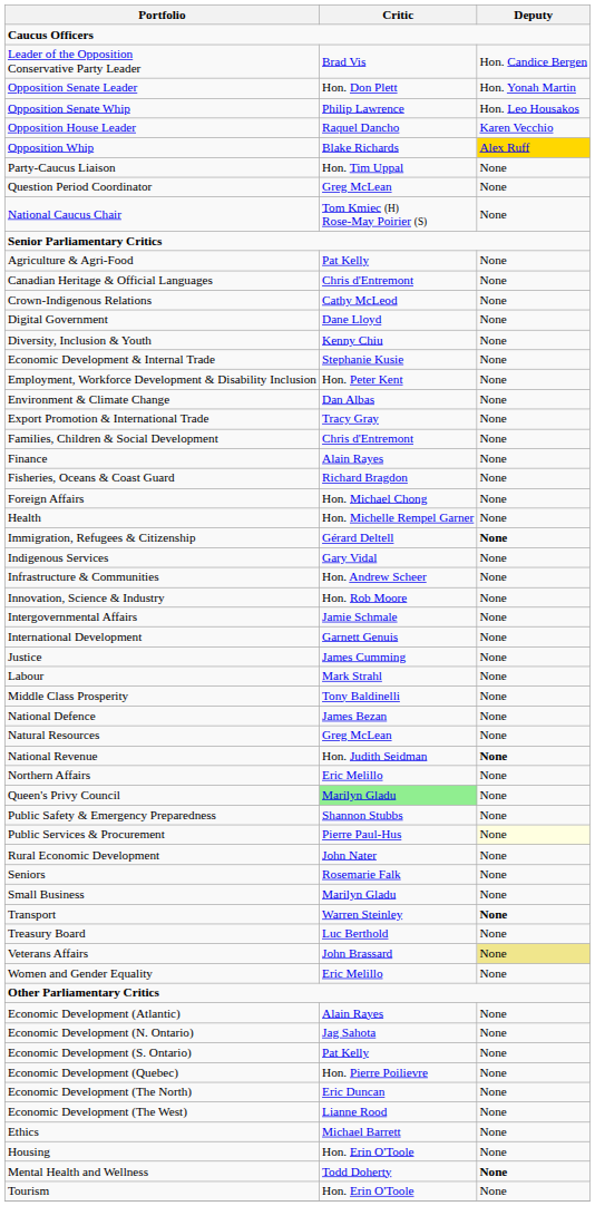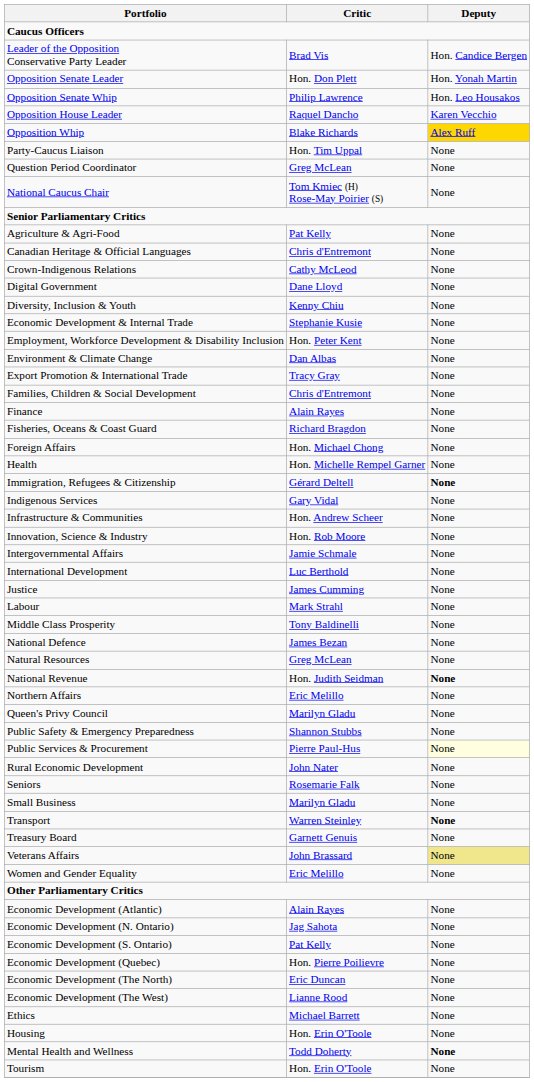 <table class="wikitable collapsible collapsed">
 <tr>
 <th>Portfolio</th>
 <th>Critic</th>
 <th>Deputy</th>
 </tr>
 <tr>
 <td colspan="3"><strong>Caucus Officers</strong></td>
 </tr>
 <tr>
 <td><a href='#'>Leader of the Opposition</a><br>Conservative Party Leader</td>
 <td><a href='#'>Brad Vis</a></td>
 <td>Hon. <a href='#'>Candice Bergen</a></td>
 </tr>
 <tr>
 <td><a href='#'>Opposition Senate Leader</a></td>
 <td>Hon. <a href='#'>Don Plett</a></td>
 <td>Hon. <a href='#'>Yonah Martin</a></td>
 </tr>
 <tr>
 <td><a href='#'>Opposition Senate Whip</a></td>
 <td><a href='#'>Philip Lawrence</a></td>
 <td>Hon. <a href='#'>Leo Housakos</a></td>
 </tr>
 <tr>
 <td><a href='#'>Opposition House Leader</a></td>
 <td><a href='#'>Raquel Dancho</a></td>
 <td><a href='#'>Karen Vecchio</a></td>
 </tr>
 <tr>
 <td><a href='#'>Opposition Whip</a></td>
 <td><a href='#'>Blake Richards</a></td>
 <td style="background: gold;"><a href='#'>Alex Ruff</a></td>
 </tr>
 <tr>
 <td>Party-Caucus Liaison</td>
 <td>Hon. <a href='#'>Tim Uppal</a></td>
 <td>None</td>
 </tr>
 <tr>
 <td>Question Period Coordinator</td>
 <td><a href='#'>Greg McLean</a></td>
 <td>None</td>
 </tr>
 <tr>
 <td><a href='#'>National Caucus Chair</a></td>
 <td><a href='#'>Tom Kmiec</a> <small>(H)</small><br><a href='#'>Rose-May Poirier</a> <small>(S)</small></td>
 <td>None</td>
 </tr>
 <tr>
 <td colspan="3"><strong>Senior Parliamentary Critics</strong></td>
 </tr>
 <tr>
 <td>Agriculture & Agri-Food</td>
 <td><a href='#'>Pat Kelly</a></td>
 <td>None</td>
 </tr>
 <tr>
 <td>Canadian Heritage & Official Languages</td>
 <td><a href='#'>Chris d'Entremont</a></td>
 <td>None</td>
 </tr>
 <tr>
 <td>Crown-Indigenous Relations</td>
 <td><a href='#'>Cathy McLeod</a></td>
 <td>None</td>
 </tr>
 <tr>
 <td>Digital Government</td>
 <td><a href='#'>Dane Lloyd</a></td>
 <td>None</td>
 </tr>
 <tr>
 <td>Diversity, Inclusion & Youth</td>
 <td><a href='#'>Kenny Chiu</a></td>
 <td>None</td>
 </tr>
 <tr>
 <td>Economic Development & Internal Trade</td>
 <td><a href='#'>Stephanie Kusie</a></td>
 <td>None</td>
 </tr>
 <tr>
 <td>Employment, Workforce Development & Disability Inclusion</td>
 <td>Hon. <a href='#'>Peter Kent</a></td>
 <td>None</td>
 </tr>
 <tr>
 <td>Environment & Climate Change</td>
 <td><a href='#'>Dan Albas</a></td>
 <td>None</td>
 </tr>
 <tr>
 <td>Export Promotion & International Trade</td>
 <td><a href='#'>Tracy Gray</a></td>
 <td>None</td>
 </tr>
 <tr>
 <td>Families, Children & Social Development</td>
 <td><a href='#'>Chris d'Entremont</a></td>
 <td>None</td>
 </tr>
 <tr>
 <td>Finance</td>
 <td><a href='#'>Alain Rayes</a></td>
 <td>None</td>
 </tr>
 <tr>
 <td>Fisheries, Oceans & Coast Guard</td>
 <td><a href='#'>Richard Bragdon</a></td>
 <td>None</td>
 </tr>
 <tr>
 <td>Foreign Affairs</td>
 <td>Hon. <a href='#'>Michael Chong</a></td>
 <td>None</td>
 </tr>
 <tr>
 <td>Health</td>
 <td>Hon. <a href='#'>Michelle Rempel Garner</a></td>
 <td>None</td>
 </tr>
 <tr>
 <td>Immigration, Refugees & Citizenship</td>
 <td><a href='#'>Gérard Deltell</a></td>
 <td><strong>None</strong></td>
 </tr>
 <tr>
 <td>Indigenous Services</td>
 <td><a href='#'>Gary Vidal</a></td>
 <td>None</td>
 </tr>
 <tr>
 <td>Infrastructure & Communities</td>
 <td>Hon. <a href='#'>Andrew Scheer</a></td>
 <td>None</td>
 </tr>
 <tr>
 <td>Innovation, Science & Industry</td>
 <td>Hon. <a href='#'>Rob Moore</a></td>
 <td>None</td>
 </tr>
 <tr>
 <td>Intergovernmental Affairs</td>
 <td><a href='#'>Jamie Schmale</a></td>
 <td>None</td>
 </tr>
 <tr>
 <td>International Development</td>
-<td><a href='#'>Garnett Genuis</a></td>
+<td><a href='#'>Luc Berthold</a></td>
 <td>None</td>
 </tr>
 <tr>
 <td>Justice</td>
 <td><a href='#'>James Cumming</a></td>
 <td>None</td>
 </tr>
 <tr>
 <td>Labour</td>
 <td><a href='#'>Mark Strahl</a></td>
 <td>None</td>
 </tr>
 <tr>
 <td>Middle Class Prosperity</td>
 <td><a href='#'>Tony Baldinelli</a></td>
 <td>None</td>
 </tr>
 <tr>
 <td>National Defence</td>
 <td><a href='#'>James Bezan</a></td>
 <td>None</td>
 </tr>
 <tr>
 <td>Natural Resources</td>
 <td><a href='#'>Greg McLean</a></td>
 <td>None</td>
 </tr>
 <tr>
 <td>National Revenue</td>
 <td>Hon. <a href='#'>Judith Seidman</a></td>
 <td><strong>None</strong></td>
 </tr>
 <tr>
 <td>Northern Affairs</td>
 <td><a href='#'>Eric Melillo</a></td>
 <td>None</td>
 </tr>
 <tr>
 <td>Queen's Privy Council</td>
-<td style="background: lightgreen;"><a href='#'>Marilyn Gladu</a></td>
+<td><a href='#'>Marilyn Gladu</a></td>
 <td>None</td>
 </tr>
 <tr>
 <td>Public Safety & Emergency Preparedness</td>
 <td><a href='#'>Shannon Stubbs</a></td>
 <td>None</td>
 </tr>
 <tr>
 <td>Public Services & Procurement</td>
 <td><a href='#'>Pierre Paul-Hus</a></td>
 <td style="background: lightyellow;">None</td>
 </tr>
 <tr>
 <td>Rural Economic Development</td>
 <td><a href='#'>John Nater</a></td>
 <td>None</td>
 </tr>
 <tr>
 <td>Seniors</td>
 <td><a href='#'>Rosemarie Falk</a></td>
 <td>None</td>
 </tr>
 <tr>
 <td>Small Business</td>
 <td><a href='#'>Marilyn Gladu</a></td>
 <td>None</td>
 </tr>
 <tr>
 <td>Transport</td>
 <td><a href='#'>Warren Steinley</a></td>
 <td><strong>None</strong></td>
 </tr>
 <tr>
 <td>Treasury Board</td>
-<td><a href='#'>Luc Berthold</a></td>
+<td><a href='#'>Garnett Genuis</a></td>
 <td>None</td>
 </tr>
 <tr>
 <td>Veterans Affairs</td>
 <td><a href='#'>John Brassard</a></td>
 <td style="background: khaki;">None</td>
 </tr>
 <tr>
 <td>Women and Gender Equality</td>
 <td><a href='#'>Eric Melillo</a></td>
 <td>None</td>
 </tr>
 <tr>
 <td colspan="3"><strong>Other Parliamentary Critics</strong></td>
 </tr>
 <tr>
 <td>Economic Development (Atlantic)</td>
 <td><a href='#'>Alain Rayes</a></td>
 <td>None</td>
 </tr>
 <tr>
 <td>Economic Development (N. Ontario)</td>
 <td><a href='#'>Jag Sahota</a></td>
 <td>None</td>
 </tr>
 <tr>
 <td>Economic Development (S. Ontario)</td>
 <td><a href='#'>Pat Kelly</a></td>
 <td>None</td>
 </tr>
 <tr>
 <td>Economic Development (Quebec)</td>
 <td>Hon. <a href='#'>Pierre Poilievre</a></td>
 <td>None</td>
 </tr>
 <tr>
 <td>Economic Development (The North)</td>
 <td><a href='#'>Eric Duncan</a></td>
 <td>None</td>
 </tr>
 <tr>
 <td>Economic Development (The West)</td>
 <td><a href='#'>Lianne Rood</a></td>
 <td>None</td>
 </tr>
 <tr>
 <td>Ethics</td>
 <td><a href='#'>Michael Barrett</a></td>
 <td>None</td>
 </tr>
 <tr>
 <td>Housing</td>
 <td>Hon. <a href='#'>Erin O'Toole</a></td>
 <td>None</td>
 </tr>
 <tr>
 <td>Mental Health and Wellness</td>
 <td><a href='#'>Todd Doherty</a></td>
 <td><strong>None</strong></td>
 </tr>
 <tr>
 <td>Tourism</td>
 <td>Hon. <a href='#'>Erin O'Toole</a></td>
 <td>None</td>
 </tr>
 <tr>
 </tr>
 </table>
